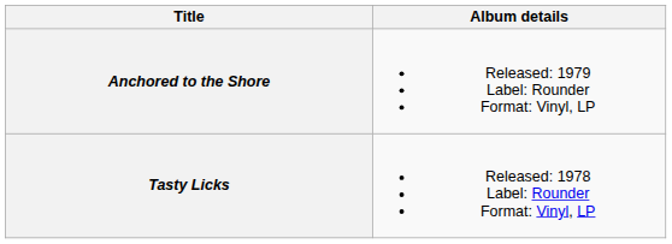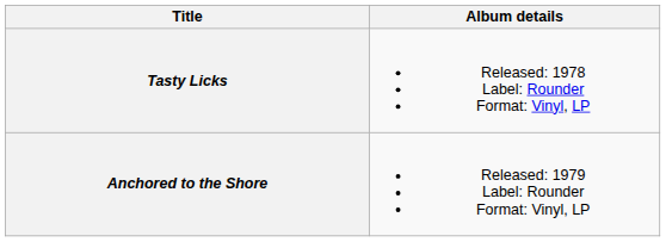 <table class="wikitable plainrowheaders" style="text-align:center;">
 <tr>
 <th scope="col" rowspan="1" style="width:24em;">Title</th>
 <th scope="col" rowspan="1" style="width:19em;">Album details</th>
 </tr>
 <tr>
+<th scope="row"><em>Tasty Licks</em></th>
+<td><br><ul><li>Released: 1978</li><li>Label: <a href='#'>Rounder</a></li><li>Format: <a href='#'>Vinyl</a>, <a href='#'>LP</a></li></ul></td>
+</tr>
+<tr>
 <th scope="row"><em>Anchored to the Shore</em></th>
 <td><br><ul><li>Released: 1979</li><li>Label: Rounder</li><li>Format: Vinyl, LP</li></ul></td>
 </tr>
-<tr>
-<th scope="row"><em>Tasty Licks</em></th>
-<td><br><ul><li>Released: 1978</li><li>Label: <a href='#'>Rounder</a></li><li>Format: <a href='#'>Vinyl</a>, <a href='#'>LP</a></li></ul></td>
-</tr>
 </table>
